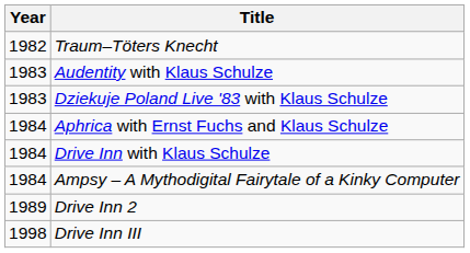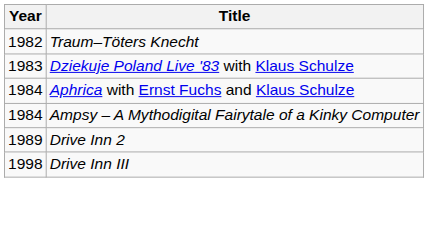 <table class="wikitable sortable">
 <tr>
 <th>Year</th>
 <th>Title</th>
 </tr>
 <tr>
 <td>1982</td>
 <td><em>Traum–Töters Knecht</em></td>
 </tr>
 <tr>
 <td>1983</td>
-<td><em><a href='#'>Audentity</a></em> with <a href='#'>Klaus Schulze</a></td>
-</tr>
-<tr>
-<td>1983</td>
 <td><em><a href='#'>Dziekuje Poland Live '83</a></em> with <a href='#'>Klaus Schulze</a></td>
 </tr>
 <tr>
 <td>1984</td>
 <td><em><a href='#'>Aphrica</a></em> with <a href='#'>Ernst Fuchs</a> and <a href='#'>Klaus Schulze</a></td>
-</tr>
-<tr>
-<td>1984</td>
-<td><em><a href='#'>Drive Inn</a></em> with <a href='#'>Klaus Schulze</a></td>
 </tr>
 <tr>
 <td>1984</td>
 <td><em>Ampsy – A Mythodigital Fairytale of a Kinky Computer</em></td>
 </tr>
 <tr>
 <td>1989</td>
 <td><em>Drive Inn 2</em></td>
 </tr>
 <tr>
 <td>1998</td>
 <td><em>Drive Inn III</em></td>
 </tr>
 </table>
